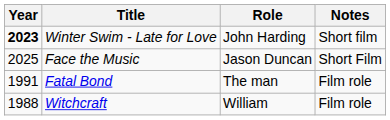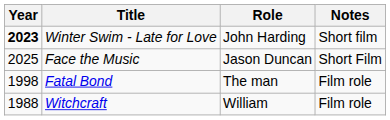 <table class="wikitable">
 <tr>
 <th>Year</th>
 <th>Title</th>
 <th>Role</th>
 <th>Notes</th>
 </tr>
 <tr>
 <td><strong>2023</strong></td>
 <td><em>Winter Swim - Late for Love</em></td>
 <td>John Harding</td>
 <td>Short film</td>
 </tr>
 <tr>
 <td>2025</td>
 <td><em>Face the Music</em></td>
 <td>Jason Duncan</td>
 <td>Short Film</td>
 </tr>
 <tr>
-<td>1991</td>
+<td>1998</td>
 <td><em><a href='#'>Fatal Bond</a></em></td>
 <td>The man</td>
 <td>Film role</td>
 </tr>
 <tr>
 <td>1988</td>
 <td><em><a href='#'>Witchcraft</a></em></td>
 <td>William</td>
 <td>Film role</td>
 </tr>
 </table>
